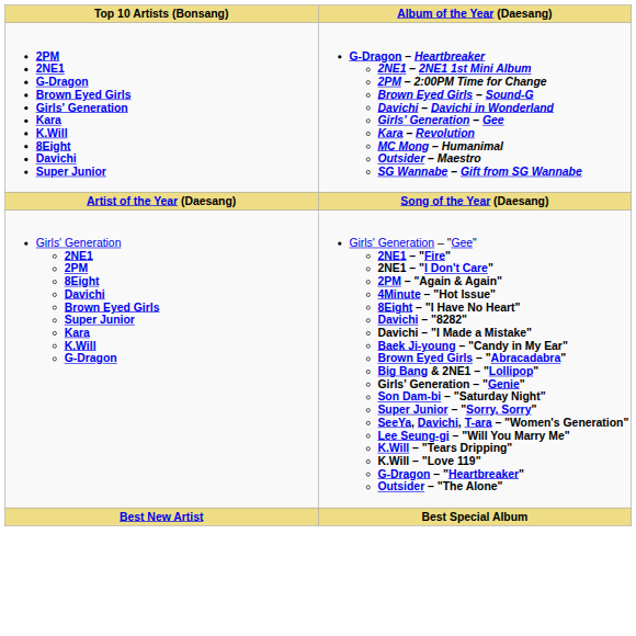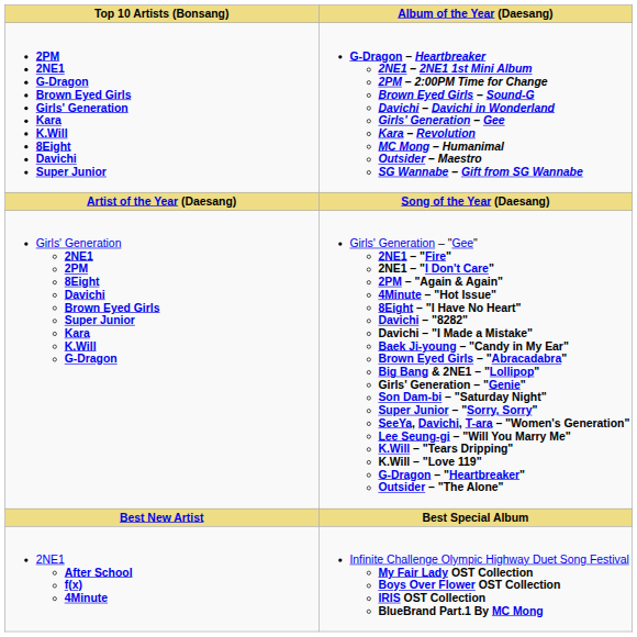 <table class="wikitable">
 <tr>
 <th style="background:#EEDD85; width=;">Top 10 Artists (Bonsang)</th>
 <th style="background:#EEDD85; width=;"><a href='#'>Album of the Year</a> (Daesang)</th>
 </tr>
 <tr>
 <td style="vertical-align:top"><br><ul><li><strong><a href='#'>2PM</a></strong></li><li><strong><a href='#'>2NE1</a></strong></li><li><strong><a href='#'>G-Dragon</a></strong></li><li><strong><a href='#'>Brown Eyed Girls</a></strong></li><li><strong><a href='#'>Girls' Generation</a></strong></li><li><strong><a href='#'>Kara</a></strong></li><li><strong><a href='#'>K.Will</a></strong></li><li><strong><a href='#'>8Eight</a></strong></li><li><strong><a href='#'>Davichi</a></strong></li><li><strong><a href='#'>Super Junior</a></strong></li></ul></td>
 <td style="vertical-align:top"><br><ul><li><strong><a href='#'>G-Dragon</a> – <em><a href='#'>Heartbreaker</a><strong><em><ul><li><a href='#'>2NE1</a> – </em><a href='#'>2NE1 1st Mini Album</a><em></li><li><a href='#'>2PM</a> – </em>2:00PM Time for Change<em></li><li><a href='#'>Brown Eyed Girls</a> – </em><a href='#'>Sound-G</a><em></li><li><a href='#'>Davichi</a> – </em><a href='#'>Davichi in Wonderland</a><em></li><li><a href='#'>Girls' Generation</a> </em>– <a href='#'>Gee</a><em></li><li><a href='#'>Kara</a> – </em><a href='#'>Revolution</a><em></li><li><a href='#'>MC Mong</a> – </em>Humanimal<em></li><li><a href='#'>Outsider</a> – </em>Maestro<em></li><li><a href='#'>SG Wannabe</a> – </em><a href='#'>Gift from SG Wannabe</a><em></li></ul></li></ul></td>
 </tr>
 <tr>
 <th scope="col" style="background:#EEDD85; width:50%"><a href='#'>Artist of the Year</a> (Daesang)</th>
 <th scope="col" style="background:#EEDD85; width:50%"><a href='#'>Song of the Year</a> (Daesang)</th>
 </tr>
 <tr>
 <td style="vertical-align:top"><br><ul><li></strong><a href='#'>Girls' Generation</a><strong><ul><li><a href='#'>2NE1</a></li><li><a href='#'>2PM</a></li><li><a href='#'>8Eight</a></li><li><a href='#'>Davichi</a></li><li><a href='#'>Brown Eyed Girls</a></li><li><a href='#'>Super Junior</a></li><li><a href='#'>Kara</a></li><li><a href='#'>K.Will</a></li><li><a href='#'>G-Dragon</a></li></ul></li></ul></td>
 <td style="vertical-align:top"><br><ul><li></strong><a href='#'>Girls' Generation</a><strong> </strong>– "<a href='#'>Gee</a>"<strong><ul><li><a href='#'>2NE1</a> – "<a href='#'>Fire</a>"</li><li>2NE1 – "<a href='#'>I Don't Care</a>"</li><li><a href='#'>2PM</a> – "Again & Again"</li><li><a href='#'>4Minute</a> – "Hot Issue"</li><li><a href='#'>8Eight</a> – "I Have No Heart"</li><li><a href='#'>Davichi</a> – "8282"</li><li>Davichi – "I Made a Mistake"</li><li><a href='#'>Baek Ji-young</a> – "Candy in My Ear"</li><li><a href='#'>Brown Eyed Girls</a> – "<a href='#'>Abracadabra</a>"</li><li><a href='#'>Big Bang</a> & 2NE1 – "<a href='#'>Lollipop</a>"</li><li>Girls' Generation – "<a href='#'>Genie</a>"</li><li><a href='#'>Son Dam-bi</a> – "Saturday Night"</li><li><a href='#'>Super Junior</a> – "<a href='#'>Sorry, Sorry</a>"</li><li><a href='#'>SeeYa</a>, <a href='#'>Davichi</a>, <a href='#'>T-ara</a> – "Women's Generation"</li><li><a href='#'>Lee Seung-gi</a> – "Will You Marry Me"</li><li><a href='#'>K.Will</a> – "Tears Dripping"</li><li>K.Will – "Love 119"</li><li><a href='#'>G-Dragon</a> – "<a href='#'>Heartbreaker</a>"</li><li><a href='#'>Outsider</a> – "The Alone"</li></ul></li></ul></td>
 </tr>
 <tr>
 <th scope="col" style="background:#EEDD85; width:50%"><a href='#'>Best New Artist</a></th>
 <th scope="col" style="background:#EEDD85; width:50%">Best Special Album</th>
 </tr>
+<tr>
+<td style="vertical-align:top"><br><ul><li></strong><a href='#'>2NE1</a><strong><ul><li><a href='#'>After School</a></li><li><a href='#'>f(x)</a></li><li><a href='#'>4Minute</a></li></ul></li></ul></td>
+<td style="vertical-align:top"><br><ul><li></em></strong><a href='#'>Infinite Challenge Olympic Highway Duet Song Festival</a><strong><em><ul><li></em><a href='#'>My Fair Lady</a> OST Collection<em></li><li></em><a href='#'>Boys Over Flower</a> OST Collection<em></li><li></em><a href='#'>IRIS</a> OST Collection<em></li><li></em>BlueBrand Part.1 By <a href='#'>MC Mong</a><em></li></ul></li></ul></td>
+</tr>
 </table>
